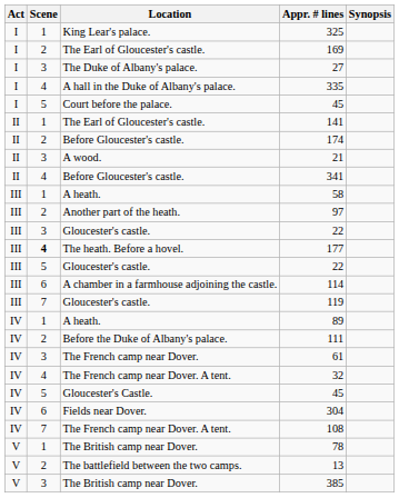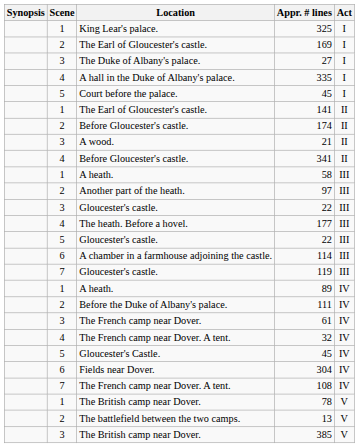 <table class="wikitable">
 <tr>
-<th>Act</th>
+<th>Synopsis</th>
 <th data-sort-type="number">Scene</th>
 <th>Location</th>
 <th data-sort-type="number">Appr. # lines</th>
-<th>Synopsis</th>
+<th>Act</th>
 </tr>
 <tr>
-<td style="text-align:center;">I</td>
+<td></td>
 <td style="text-align:center;">1</td>
 <td>King Lear's palace.</td>
 <td style="text-align:right;">325</td>
-<td></td>
+<td style="text-align:center;">I</td>
 </tr>
 <tr>
-<td style="text-align:center;">I</td>
+<td></td>
 <td style="text-align:center;">2</td>
 <td>The Earl of Gloucester's castle.</td>
 <td style="text-align:right;">169</td>
-<td></td>
+<td style="text-align:center;">I</td>
 </tr>
 <tr>
-<td style="text-align:center;">I</td>
+<td></td>
 <td style="text-align:center;">3</td>
 <td>The Duke of Albany's palace.</td>
 <td style="text-align:right;">27</td>
-<td></td>
+<td style="text-align:center;">I</td>
 </tr>
 <tr>
-<td style="text-align:center;">I</td>
+<td></td>
 <td style="text-align:center;">4</td>
 <td>A hall in the Duke of Albany's palace.</td>
 <td style="text-align:right;">335</td>
-<td></td>
+<td style="text-align:center;">I</td>
 </tr>
 <tr>
-<td style="text-align:center;">I</td>
+<td></td>
 <td style="text-align:center;">5</td>
 <td>Court before the palace.</td>
 <td style="text-align:right;">45</td>
-<td></td>
+<td style="text-align:center;">I</td>
 </tr>
 <tr>
-<td style="text-align:center;">II</td>
+<td></td>
 <td style="text-align:center;">1</td>
 <td>The Earl of Gloucester's castle.</td>
 <td style="text-align:right;">141</td>
-<td></td>
+<td style="text-align:center;">II</td>
 </tr>
 <tr>
-<td style="text-align:center;">II</td>
+<td></td>
 <td style="text-align:center;">2</td>
 <td>Before Gloucester's castle.</td>
 <td style="text-align:right;">174</td>
-<td></td>
+<td style="text-align:center;">II</td>
 </tr>
 <tr>
-<td style="text-align:center;">II</td>
+<td></td>
 <td style="text-align:center;">3</td>
 <td>A wood.</td>
 <td style="text-align:right;">21</td>
-<td></td>
+<td style="text-align:center;">II</td>
 </tr>
 <tr>
-<td style="text-align:center;">II</td>
+<td></td>
 <td style="text-align:center;">4</td>
 <td>Before Gloucester's castle.</td>
 <td style="text-align:right;">341</td>
-<td></td>
+<td style="text-align:center;">II</td>
 </tr>
 <tr>
-<td style="text-align:center;">III</td>
+<td></td>
 <td style="text-align:center;">1</td>
 <td>A heath.</td>
 <td style="text-align:right;">58</td>
-<td></td>
+<td style="text-align:center;">III</td>
 </tr>
 <tr>
-<td style="text-align:center;">III</td>
+<td></td>
 <td style="text-align:center;">2</td>
 <td>Another part of the heath.</td>
 <td style="text-align:right;">97</td>
-<td></td>
+<td style="text-align:center;">III</td>
 </tr>
 <tr>
-<td style="text-align:center;">III</td>
+<td></td>
 <td style="text-align:center;">3</td>
 <td>Gloucester's castle.</td>
 <td style="text-align:right;">22</td>
-<td></td>
+<td style="text-align:center;">III</td>
 </tr>
 <tr>
-<td style="text-align:center;">III</td>
-<td style="text-align:center;"><strong>4</strong></td>
+<td></td>
+<td style="text-align:center;">4</td>
 <td>The heath. Before a hovel.</td>
 <td style="text-align:right;">177</td>
-<td></td>
+<td style="text-align:center;">III</td>
 </tr>
 <tr>
-<td style="text-align:center;">III</td>
+<td></td>
 <td style="text-align:center;">5</td>
 <td>Gloucester's castle.</td>
 <td style="text-align:right;">22</td>
-<td></td>
+<td style="text-align:center;">III</td>
 </tr>
 <tr>
-<td style="text-align:center;">III</td>
+<td></td>
 <td style="text-align:center;">6</td>
 <td>A chamber in a farmhouse adjoining the castle.</td>
 <td style="text-align:right;">114</td>
-<td></td>
+<td style="text-align:center;">III</td>
 </tr>
 <tr>
-<td style="text-align:center;">III</td>
+<td></td>
 <td style="text-align:center;">7</td>
 <td>Gloucester's castle.</td>
 <td style="text-align:right;">119</td>
-<td></td>
+<td style="text-align:center;">III</td>
 </tr>
 <tr>
-<td style="text-align:center;">IV</td>
+<td></td>
 <td style="text-align:center;">1</td>
 <td>A heath.</td>
 <td style="text-align:right;">89</td>
-<td></td>
+<td style="text-align:center;">IV</td>
 </tr>
 <tr>
-<td style="text-align:center;">IV</td>
+<td></td>
 <td style="text-align:center;">2</td>
 <td>Before the Duke of Albany's palace.</td>
 <td style="text-align:right;">111</td>
-<td></td>
+<td style="text-align:center;">IV</td>
 </tr>
 <tr>
-<td style="text-align:center;">IV</td>
+<td></td>
 <td style="text-align:center;">3</td>
 <td>The French camp near Dover.</td>
 <td style="text-align:right;">61</td>
-<td></td>
+<td style="text-align:center;">IV</td>
 </tr>
 <tr>
-<td style="text-align:center;">IV</td>
+<td></td>
 <td style="text-align:center;">4</td>
 <td>The French camp near Dover. A tent.</td>
 <td style="text-align:right;">32</td>
-<td></td>
+<td style="text-align:center;">IV</td>
 </tr>
 <tr>
-<td style="text-align:center;">IV</td>
+<td></td>
 <td style="text-align:center;">5</td>
 <td>Gloucester's Castle.</td>
 <td style="text-align:right;">45</td>
-<td></td>
+<td style="text-align:center;">IV</td>
 </tr>
 <tr>
-<td style="text-align:center;">IV</td>
+<td></td>
 <td style="text-align:center;">6</td>
 <td>Fields near Dover.</td>
 <td style="text-align:right;">304</td>
-<td></td>
+<td style="text-align:center;">IV</td>
 </tr>
 <tr>
-<td style="text-align:center;">IV</td>
+<td></td>
 <td style="text-align:center;">7</td>
 <td>The French camp near Dover. A tent.</td>
 <td style="text-align:right;">108</td>
-<td></td>
+<td style="text-align:center;">IV</td>
 </tr>
 <tr>
-<td style="text-align:center;">V</td>
+<td></td>
 <td style="text-align:center;">1</td>
 <td>The British camp near Dover.</td>
 <td style="text-align:right;">78</td>
-<td></td>
+<td style="text-align:center;">V</td>
 </tr>
 <tr>
-<td style="text-align:center;">V</td>
+<td></td>
 <td style="text-align:center;">2</td>
 <td>The battlefield between the two camps.</td>
 <td style="text-align:right;">13</td>
-<td></td>
+<td style="text-align:center;">V</td>
 </tr>
 <tr>
-<td style="text-align:center;">V</td>
+<td></td>
 <td style="text-align:center;">3</td>
 <td>The British camp near Dover.</td>
 <td style="text-align:right;">385</td>
-<td></td>
+<td style="text-align:center;">V</td>
 </tr>
 </table>
